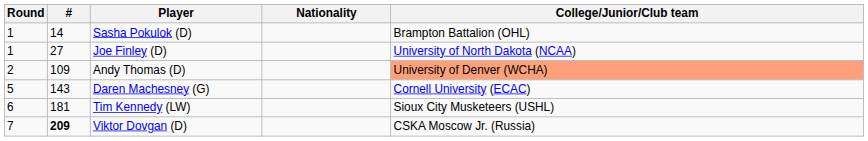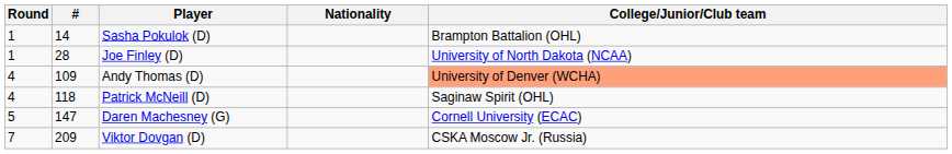 <table class="wikitable">
 <tr>
 <th bgcolor="#DDDDFF" width="5%">Round</th>
 <th bgcolor="#DDDDFF" width="5%">#</th>
 <th bgcolor="#DDDDFF" width="20%">Player</th>
 <th bgcolor="#DDDDFF" width="15%">Nationality</th>
 <th bgcolor="#DDDDFF" width="80%">College/Junior/Club team</th>
 </tr>
 <tr>
 <td>1</td>
 <td>14</td>
 <td><a href='#'>Sasha Pokulok</a> (D)</td>
 <td></td>
 <td>Brampton Battalion (OHL)</td>
 </tr>
 <tr>
 <td>1</td>
-<td>27</td>
+<td>28</td>
 <td><a href='#'>Joe Finley</a> (D)</td>
 <td></td>
 <td><a href='#'>University of North Dakota</a> (<a href='#'>NCAA</a>)</td>
 </tr>
 <tr>
-<td>2</td>
+<td>4</td>
 <td>109</td>
 <td>Andy Thomas (D)</td>
 <td></td>
 <td style="background: lightsalmon;">University of Denver (WCHA)</td>
 </tr>
 <tr>
+<td>4</td>
+<td>118</td>
+<td><a href='#'>Patrick McNeill</a> (D)</td>
+<td></td>
+<td>Saginaw Spirit (OHL)</td>
+</tr>
+<tr>
 <td>5</td>
-<td>143</td>
+<td>147</td>
 <td><a href='#'>Daren Machesney</a> (G)</td>
 <td></td>
 <td><a href='#'>Cornell University</a> (<a href='#'>ECAC</a>)</td>
 </tr>
 <tr>
-<td>6</td>
-<td>181</td>
-<td><a href='#'>Tim Kennedy</a> (LW)</td>
-<td></td>
-<td>Sioux City Musketeers (USHL)</td>
-</tr>
-<tr>
 <td>7</td>
-<td><strong>209</strong></td>
+<td>209</td>
 <td><a href='#'>Viktor Dovgan</a> (D)</td>
 <td></td>
 <td>CSKA Moscow Jr. (Russia)</td>
 </tr>
 </table>
